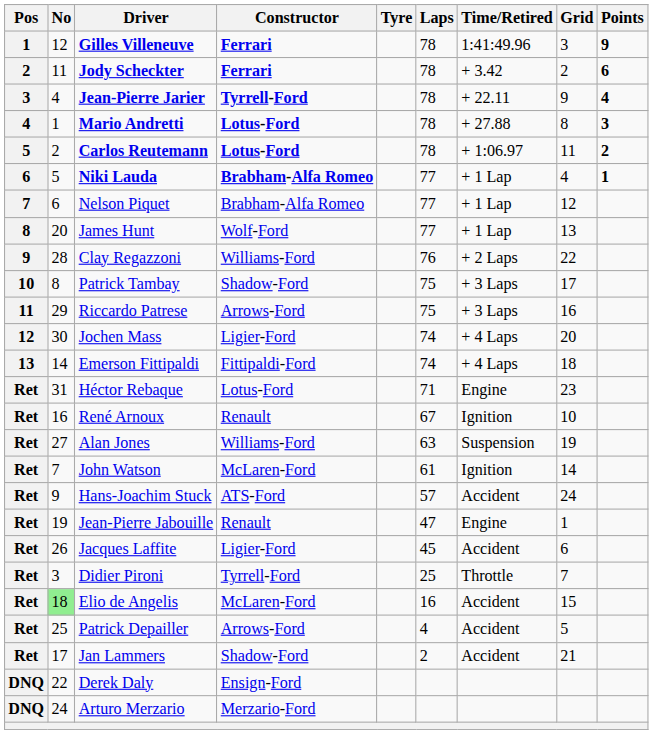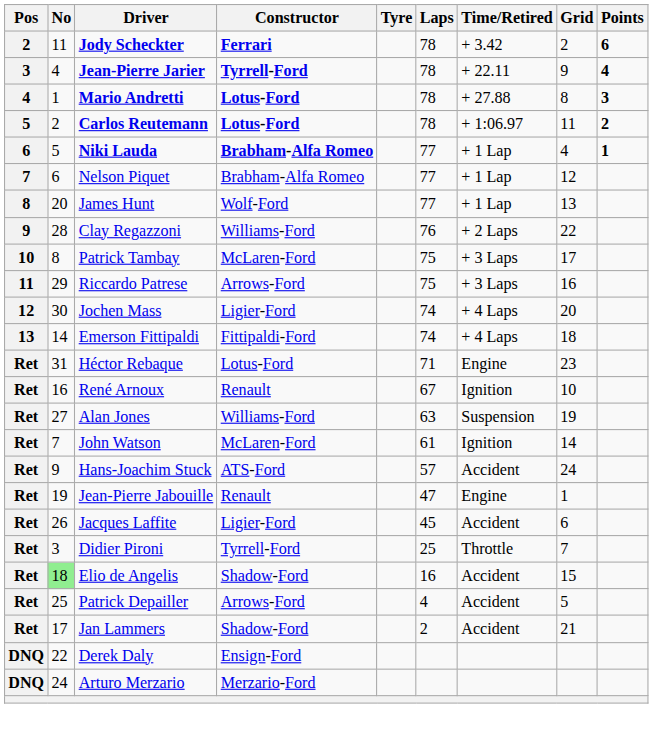 <table class="wikitable" style="font-size: 95%;">
 <tr>
 <th>Pos</th>
 <th>No</th>
 <th>Driver</th>
 <th>Constructor</th>
 <th>Tyre</th>
 <th>Laps</th>
 <th>Time/Retired</th>
 <th>Grid</th>
 <th>Points</th>
-</tr>
-<tr>
-<th>1</th>
-<td>12</td>
-<td> <strong><a href='#'>Gilles Villeneuve</a></strong></td>
-<td><strong><a href='#'>Ferrari</a></strong></td>
-<td></td>
-<td>78</td>
-<td>1:41:49.96</td>
-<td>3</td>
-<td><strong>9</strong></td>
 </tr>
 <tr>
 <th>2</th>
 <td>11</td>
 <td> <strong><a href='#'>Jody Scheckter</a></strong></td>
 <td><strong><a href='#'>Ferrari</a></strong></td>
 <td></td>
 <td>78</td>
 <td>+ 3.42</td>
 <td>2</td>
 <td><strong>6</strong></td>
 </tr>
 <tr>
 <th>3</th>
 <td>4</td>
 <td> <strong><a href='#'>Jean-Pierre Jarier</a></strong></td>
 <td><strong><a href='#'>Tyrrell</a>-<a href='#'>Ford</a></strong></td>
 <td></td>
 <td>78</td>
 <td>+ 22.11</td>
 <td>9</td>
 <td><strong>4</strong></td>
 </tr>
 <tr>
 <th>4</th>
 <td>1</td>
 <td> <strong><a href='#'>Mario Andretti</a></strong></td>
 <td><strong><a href='#'>Lotus</a>-<a href='#'>Ford</a></strong></td>
 <td></td>
 <td>78</td>
 <td>+ 27.88</td>
 <td>8</td>
 <td><strong>3</strong></td>
 </tr>
 <tr>
 <th>5</th>
 <td>2</td>
 <td> <strong><a href='#'>Carlos Reutemann</a></strong></td>
 <td><strong><a href='#'>Lotus</a>-<a href='#'>Ford</a></strong></td>
 <td></td>
 <td>78</td>
 <td>+ 1:06.97</td>
 <td>11</td>
 <td><strong>2</strong></td>
 </tr>
 <tr>
 <th>6</th>
 <td>5</td>
 <td> <strong><a href='#'>Niki Lauda</a></strong></td>
 <td><strong><a href='#'>Brabham</a>-<a href='#'>Alfa Romeo</a></strong></td>
 <td></td>
 <td>77</td>
 <td>+ 1 Lap</td>
 <td>4</td>
 <td><strong>1</strong></td>
 </tr>
 <tr>
 <th>7</th>
 <td>6</td>
 <td> <a href='#'>Nelson Piquet</a></td>
 <td><a href='#'>Brabham</a>-<a href='#'>Alfa Romeo</a></td>
 <td></td>
 <td>77</td>
 <td>+ 1 Lap</td>
 <td>12</td>
 <td></td>
 </tr>
 <tr>
 <th>8</th>
 <td>20</td>
 <td> <a href='#'>James Hunt</a></td>
 <td><a href='#'>Wolf</a>-<a href='#'>Ford</a></td>
 <td></td>
 <td>77</td>
 <td>+ 1 Lap</td>
 <td>13</td>
 <td></td>
 </tr>
 <tr>
 <th>9</th>
 <td>28</td>
 <td> <a href='#'>Clay Regazzoni</a></td>
 <td><a href='#'>Williams</a>-<a href='#'>Ford</a></td>
 <td></td>
 <td>76</td>
 <td>+ 2 Laps</td>
 <td>22</td>
 <td></td>
 </tr>
 <tr>
 <th>10</th>
 <td>8</td>
 <td> <a href='#'>Patrick Tambay</a></td>
-<td><a href='#'>Shadow</a>-<a href='#'>Ford</a></td>
+<td><a href='#'>McLaren</a>-<a href='#'>Ford</a></td>
 <td></td>
 <td>75</td>
 <td>+ 3 Laps</td>
 <td>17</td>
 <td></td>
 </tr>
 <tr>
 <th>11</th>
 <td>29</td>
 <td> <a href='#'>Riccardo Patrese</a></td>
 <td><a href='#'>Arrows</a>-<a href='#'>Ford</a></td>
 <td></td>
 <td>75</td>
 <td>+ 3 Laps</td>
 <td>16</td>
 <td></td>
 </tr>
 <tr>
 <th>12</th>
 <td>30</td>
 <td> <a href='#'>Jochen Mass</a></td>
 <td><a href='#'>Ligier</a>-<a href='#'>Ford</a></td>
 <td></td>
 <td>74</td>
 <td>+ 4 Laps</td>
 <td>20</td>
 <td></td>
 </tr>
 <tr>
 <th>13</th>
 <td>14</td>
 <td> <a href='#'>Emerson Fittipaldi</a></td>
 <td><a href='#'>Fittipaldi</a>-<a href='#'>Ford</a></td>
 <td></td>
 <td>74</td>
 <td>+ 4 Laps</td>
 <td>18</td>
 <td></td>
 </tr>
 <tr>
 <th>Ret</th>
 <td>31</td>
 <td> <a href='#'>Héctor Rebaque</a></td>
 <td><a href='#'>Lotus</a>-<a href='#'>Ford</a></td>
 <td></td>
 <td>71</td>
 <td>Engine</td>
 <td>23</td>
 <td></td>
 </tr>
 <tr>
 <th>Ret</th>
 <td>16</td>
 <td> <a href='#'>René Arnoux</a></td>
 <td><a href='#'>Renault</a></td>
 <td></td>
 <td>67</td>
 <td>Ignition</td>
 <td>10</td>
 <td></td>
 </tr>
 <tr>
 <th>Ret</th>
 <td>27</td>
 <td> <a href='#'>Alan Jones</a></td>
 <td><a href='#'>Williams</a>-<a href='#'>Ford</a></td>
 <td></td>
 <td>63</td>
 <td>Suspension</td>
 <td>19</td>
 <td></td>
 </tr>
 <tr>
 <th>Ret</th>
 <td>7</td>
 <td> <a href='#'>John Watson</a></td>
 <td><a href='#'>McLaren</a>-<a href='#'>Ford</a></td>
 <td></td>
 <td>61</td>
 <td>Ignition</td>
 <td>14</td>
 <td></td>
 </tr>
 <tr>
 <th>Ret</th>
 <td>9</td>
 <td> <a href='#'>Hans-Joachim Stuck</a></td>
 <td><a href='#'>ATS</a>-<a href='#'>Ford</a></td>
 <td></td>
 <td>57</td>
 <td>Accident</td>
 <td>24</td>
 <td></td>
 </tr>
 <tr>
 <th>Ret</th>
 <td>19</td>
 <td> <a href='#'>Jean-Pierre Jabouille</a></td>
 <td><a href='#'>Renault</a></td>
 <td></td>
 <td>47</td>
 <td>Engine</td>
 <td>1</td>
 <td></td>
 </tr>
 <tr>
 <th>Ret</th>
 <td>26</td>
 <td> <a href='#'>Jacques Laffite</a></td>
 <td><a href='#'>Ligier</a>-<a href='#'>Ford</a></td>
 <td></td>
 <td>45</td>
 <td>Accident</td>
 <td>6</td>
 <td></td>
 </tr>
 <tr>
 <th>Ret</th>
 <td>3</td>
 <td> <a href='#'>Didier Pironi</a></td>
 <td><a href='#'>Tyrrell</a>-<a href='#'>Ford</a></td>
 <td></td>
 <td>25</td>
 <td>Throttle</td>
 <td>7</td>
 <td></td>
 </tr>
 <tr>
 <th>Ret</th>
 <td style="background: lightgreen;">18</td>
 <td> <a href='#'>Elio de Angelis</a></td>
-<td><a href='#'>McLaren</a>-<a href='#'>Ford</a></td>
+<td><a href='#'>Shadow</a>-<a href='#'>Ford</a></td>
 <td></td>
 <td>16</td>
 <td>Accident</td>
 <td>15</td>
 <td></td>
 </tr>
 <tr>
 <th>Ret</th>
 <td>25</td>
 <td> <a href='#'>Patrick Depailler</a></td>
 <td><a href='#'>Arrows</a>-<a href='#'>Ford</a></td>
 <td></td>
 <td>4</td>
 <td>Accident</td>
 <td>5</td>
 <td></td>
 </tr>
 <tr>
 <th>Ret</th>
 <td>17</td>
 <td> <a href='#'>Jan Lammers</a></td>
 <td><a href='#'>Shadow</a>-<a href='#'>Ford</a></td>
 <td></td>
 <td>2</td>
 <td>Accident</td>
 <td>21</td>
 <td></td>
 </tr>
 <tr>
 <th>DNQ</th>
 <td>22</td>
 <td> <a href='#'>Derek Daly</a></td>
 <td><a href='#'>Ensign</a>-<a href='#'>Ford</a></td>
 <td></td>
 <td></td>
 <td></td>
 <td></td>
 <td></td>
 </tr>
 <tr>
 <th>DNQ</th>
 <td>24</td>
 <td> <a href='#'>Arturo Merzario</a></td>
 <td><a href='#'>Merzario</a>-<a href='#'>Ford</a></td>
 <td></td>
 <td></td>
 <td></td>
 <td></td>
 <td></td>
 </tr>
 <tr>
 <th colspan="9"></th>
 </tr>
 </table>
